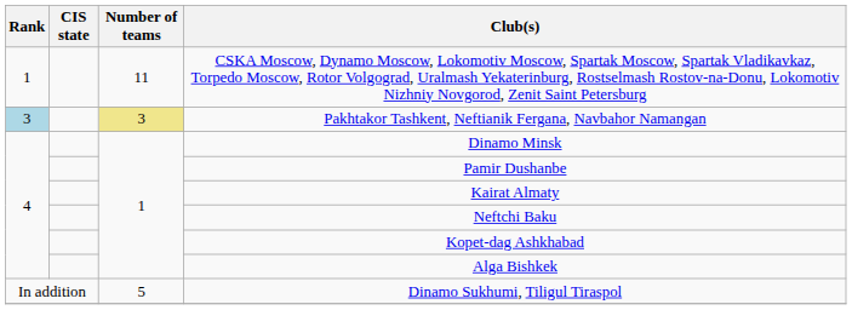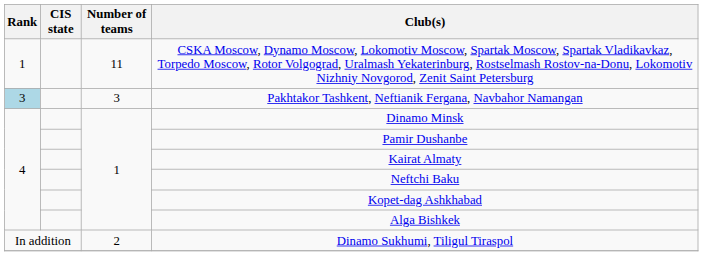 <table class="wikitable">
 <tr>
 <th>Rank</th>
 <th>CIS state</th>
 <th>Number of teams</th>
 <th>Club(s)</th>
 </tr>
 <tr>
 <td align="center">1</td>
 <td></td>
 <td align="center" rowspan=1>11</td>
 <td align="center"><a href='#'>CSKA Moscow</a>, <a href='#'>Dynamo Moscow</a>, <a href='#'>Lokomotiv Moscow</a>, <a href='#'>Spartak Moscow</a>, <a href='#'>Spartak Vladikavkaz</a>, <a href='#'>Torpedo Moscow</a>, <a href='#'>Rotor Volgograd</a>, <a href='#'>Uralmash Yekaterinburg</a>, <a href='#'>Rostselmash Rostov-na-Donu</a>, <a href='#'>Lokomotiv Nizhniy Novgorod</a>, <a href='#'>Zenit Saint Petersburg</a></td>
 </tr>
 <tr>
 <td align="center" rowspan=1 style="background: lightblue;">3</td>
 <td></td>
-<td align="center" rowspan=1 style="background: khaki;">3</td>
+<td align="center" rowspan=1>3</td>
 <td align="center"><a href='#'>Pakhtakor Tashkent</a>, <a href='#'>Neftianik Fergana</a>, <a href='#'>Navbahor Namangan</a></td>
 </tr>
 <tr>
 <td align="center" rowspan=6>4</td>
 <td></td>
 <td align="center" rowspan=6>1</td>
 <td align="center"><a href='#'>Dinamo Minsk</a></td>
 </tr>
 <tr>
 <td></td>
 <td align="center"><a href='#'>Pamir Dushanbe</a></td>
 </tr>
 <tr>
 <td></td>
 <td align="center"><a href='#'>Kairat Almaty</a></td>
 </tr>
 <tr>
 <td></td>
 <td align="center"><a href='#'>Neftchi Baku</a></td>
 </tr>
 <tr>
 <td></td>
 <td align="center"><a href='#'>Kopet-dag Ashkhabad</a></td>
 </tr>
 <tr>
 <td></td>
 <td align="center"><a href='#'>Alga Bishkek</a></td>
 </tr>
 <tr>
 <td colspan=2 align=center>In addition</td>
-<td align=center>5</td>
+<td align=center>2</td>
 <td align="center"><a href='#'>Dinamo Sukhumi</a>, <a href='#'>Tiligul Tiraspol</a></td>
 </tr>
 <tr>
 </tr>
 </table>
